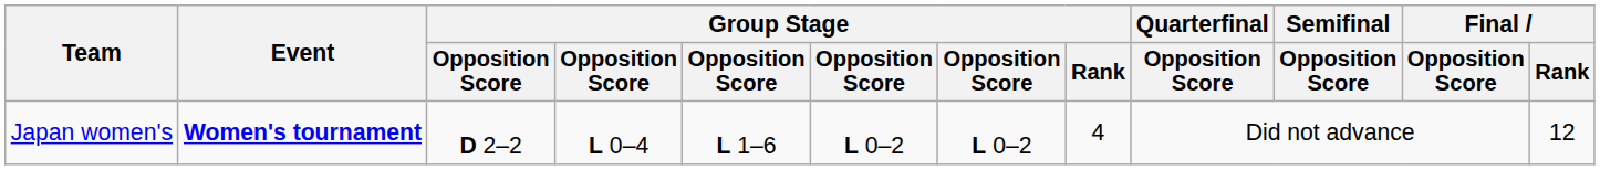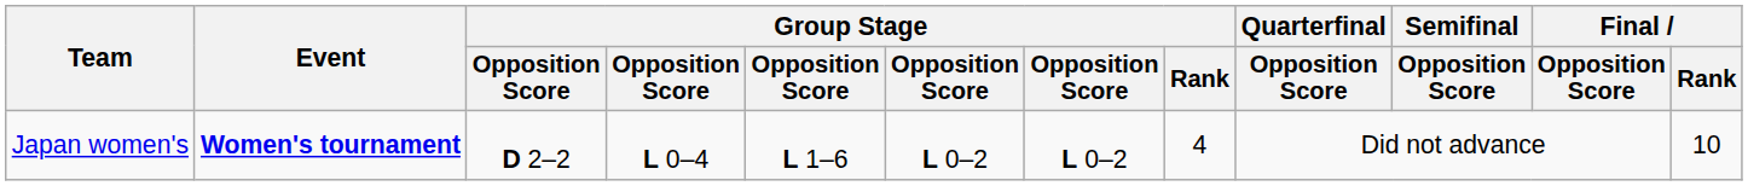 <table class="wikitable" style="font-size:90%">
 <tr>
 <th rowspan=2>Team</th>
 <th rowspan=2>Event</th>
 <th colspan=6>Group Stage</th>
 <th>Quarterfinal</th>
 <th>Semifinal</th>
 <th colspan=2>Final / </th>
 </tr>
 <tr style="font-size:95%">
 <th>Opposition<br>Score</th>
 <th>Opposition<br>Score</th>
 <th>Opposition<br>Score</th>
 <th>Opposition<br>Score</th>
 <th>Opposition<br>Score</th>
 <th>Rank</th>
 <th>Opposition<br>Score</th>
 <th>Opposition<br>Score</th>
 <th>Opposition<br>Score</th>
 <th>Rank</th>
 </tr>
 <tr align=center>
 <td align=left><a href='#'>Japan women's</a></td>
 <td align=left><strong><a href='#'>Women's tournament</a></strong></td>
 <td><br><strong>D</strong> 2–2</td>
 <td><br><strong>L</strong> 0–4</td>
 <td><br><strong>L</strong> 1–6</td>
 <td><br><strong>L</strong> 0–2</td>
 <td><br><strong>L</strong> 0–2</td>
 <td>4</td>
 <td colspan=3>Did not advance</td>
-<td>12</td>
+<td>10</td>
 </tr>
 </table>
